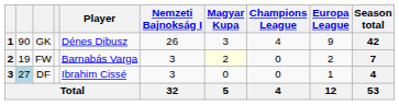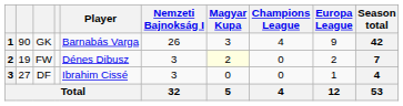 <table class="wikitable" style="text-align:center; font-size:85%;">
 <tr>
 <th></th>
 <th></th>
 <th></th>
 <th></th>
 <th>Player</th>
 <th><a href='#'>Nemzeti<br>Bajnokság I</a></th>
 <th><a href='#'>Magyar<br>Kupa</a></th>
 <th><a href='#'>Champions<br>League</a></th>
 <th><a href='#'>Europa<br>League</a></th>
 <th>Season<br>total</th>
 </tr>
 <tr>
 <th>1</th>
 <td>90</td>
 <td>GK</td>
 <td></td>
-<td align="left"><a href='#'>Dénes Dibusz</a></td>
+<td align="left"><a href='#'>Barnabás Varga</a></td>
 <td>26</td>
 <td>3</td>
 <td>4</td>
 <td>9</td>
 <th>42</th>
 </tr>
 <tr>
 <th>2</th>
 <td>19</td>
 <td>FW</td>
 <td></td>
-<td align="left"><a href='#'>Barnabás Varga</a></td>
+<td align="left"><a href='#'>Dénes Dibusz</a></td>
 <td>3</td>
 <td style="background: lightyellow;">2</td>
 <td>0</td>
 <td>2</td>
 <th>7</th>
 </tr>
 <tr>
 <th>3</th>
-<td style="background: lightblue;">27</td>
+<td>27</td>
 <td>DF</td>
 <td></td>
 <td align="left"><a href='#'>Ibrahim Cissé</a></td>
 <td>3</td>
 <td>0</td>
 <td>0</td>
 <td>1</td>
 <th>4</th>
 </tr>
 <tr>
 <th colspan="5">Total</th>
 <th>32</th>
 <th>5</th>
 <th>4</th>
 <th>12</th>
 <th>53</th>
 </tr>
 </table>
